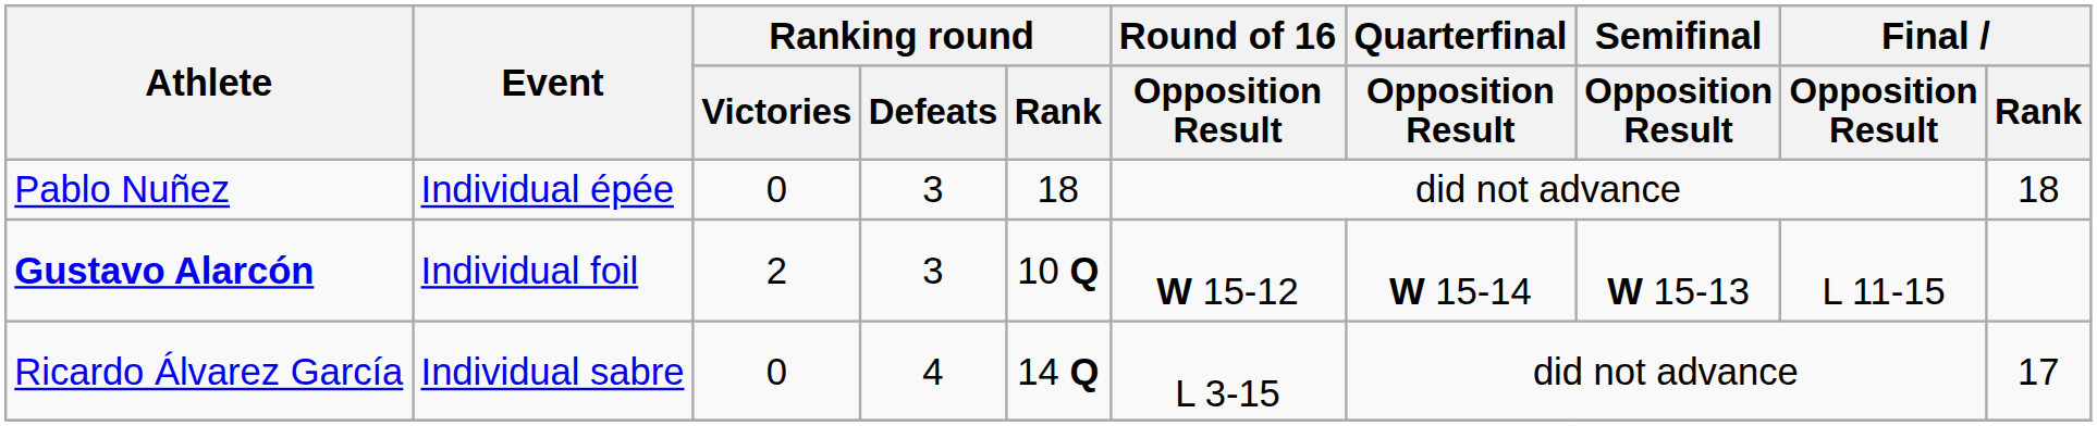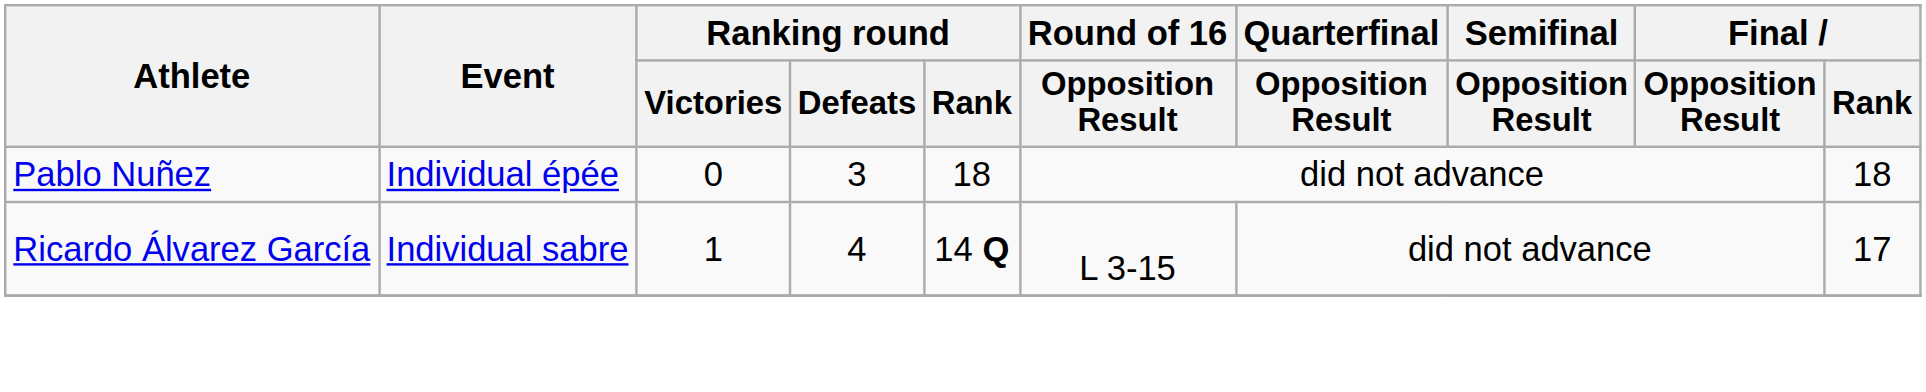 <table class=wikitable style=font-size:90%;text-align:center>
 <tr>
 <th rowspan=2>Athlete</th>
 <th rowspan=2>Event</th>
 <th colspan=3>Ranking round</th>
 <th>Round of 16</th>
 <th>Quarterfinal</th>
 <th>Semifinal</th>
 <th colspan=2>Final / </th>
 </tr>
 <tr style=font-size:95%>
 <th>Victories</th>
 <th>Defeats</th>
 <th>Rank</th>
 <th>Opposition<br>Result</th>
 <th>Opposition<br>Result</th>
 <th>Opposition<br>Result</th>
 <th>Opposition<br>Result</th>
 <th>Rank</th>
 </tr>
 <tr>
 <td align=left><a href='#'>Pablo Nuñez</a></td>
 <td align=left><a href='#'>Individual épée</a></td>
 <td>0</td>
 <td>3</td>
 <td>18</td>
 <td colspan="4">did not advance</td>
 <td>18</td>
 </tr>
 <tr>
-<td align=left><strong><a href='#'>Gustavo Alarcón</a></strong></td>
-<td align=left><a href='#'>Individual foil</a></td>
-<td>2</td>
-<td>3</td>
-<td>10 <strong>Q</strong></td>
-<td><br> <strong>W</strong> 15-12</td>
-<td><br> <strong>W</strong> 15-14</td>
-<td><br> <strong>W</strong> 15-13</td>
-<td><br> L 11-15</td>
-<td></td>
-</tr>
-<tr>
 <td align=left><a href='#'>Ricardo Álvarez García</a></td>
 <td align=left><a href='#'>Individual sabre</a></td>
-<td>0</td>
+<td>1</td>
 <td>4</td>
 <td>14 <strong>Q</strong></td>
 <td><br> L 3-15</td>
 <td colspan="3">did not advance</td>
 <td>17</td>
 </tr>
 <tr>
 </tr>
 </table>
